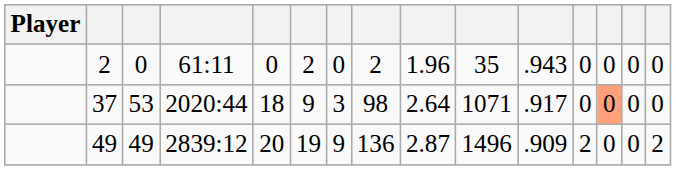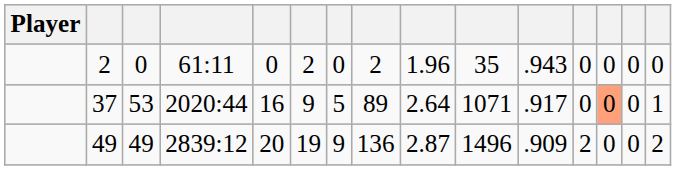 <table class="wikitable sortable" style="text-align:center;">
 <tr>
 <th>Player</th>
 <th></th>
 <th></th>
 <th></th>
 <th></th>
 <th></th>
 <th></th>
 <th></th>
 <th></th>
 <th></th>
 <th></th>
 <th></th>
 <th></th>
 <th></th>
 <th></th>
 </tr>
 <tr>
 <td></td>
 <td>2</td>
 <td>0</td>
 <td>61:11</td>
 <td>0</td>
 <td>2</td>
 <td>0</td>
 <td>2</td>
 <td>1.96</td>
 <td>35</td>
 <td>.943</td>
 <td>0</td>
 <td>0</td>
 <td>0</td>
 <td>0</td>
 </tr>
 <tr>
 <td></td>
 <td>37</td>
 <td>53</td>
 <td>2020:44</td>
-<td>18</td>
+<td>16</td>
 <td>9</td>
-<td>3</td>
-<td>98</td>
+<td>5</td>
+<td>89</td>
 <td>2.64</td>
 <td>1071</td>
 <td>.917</td>
 <td>0</td>
 <td style="background: lightsalmon;">0</td>
 <td>0</td>
-<td>0</td>
+<td>1</td>
 </tr>
 <tr>
 <td></td>
 <td>49</td>
 <td>49</td>
 <td>2839:12</td>
 <td>20</td>
 <td>19</td>
 <td>9</td>
 <td>136</td>
 <td>2.87</td>
 <td>1496</td>
 <td>.909</td>
 <td>2</td>
 <td>0</td>
 <td>0</td>
 <td>2</td>
 </tr>
 </table>
